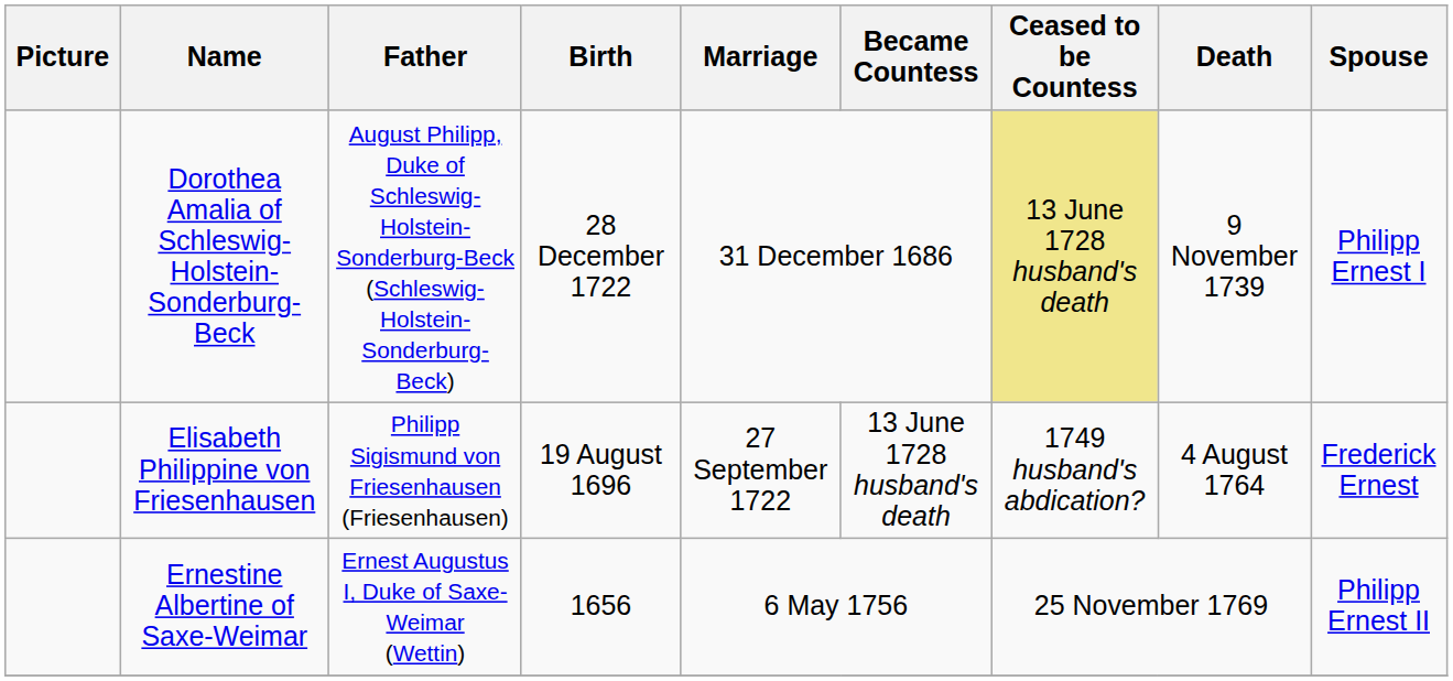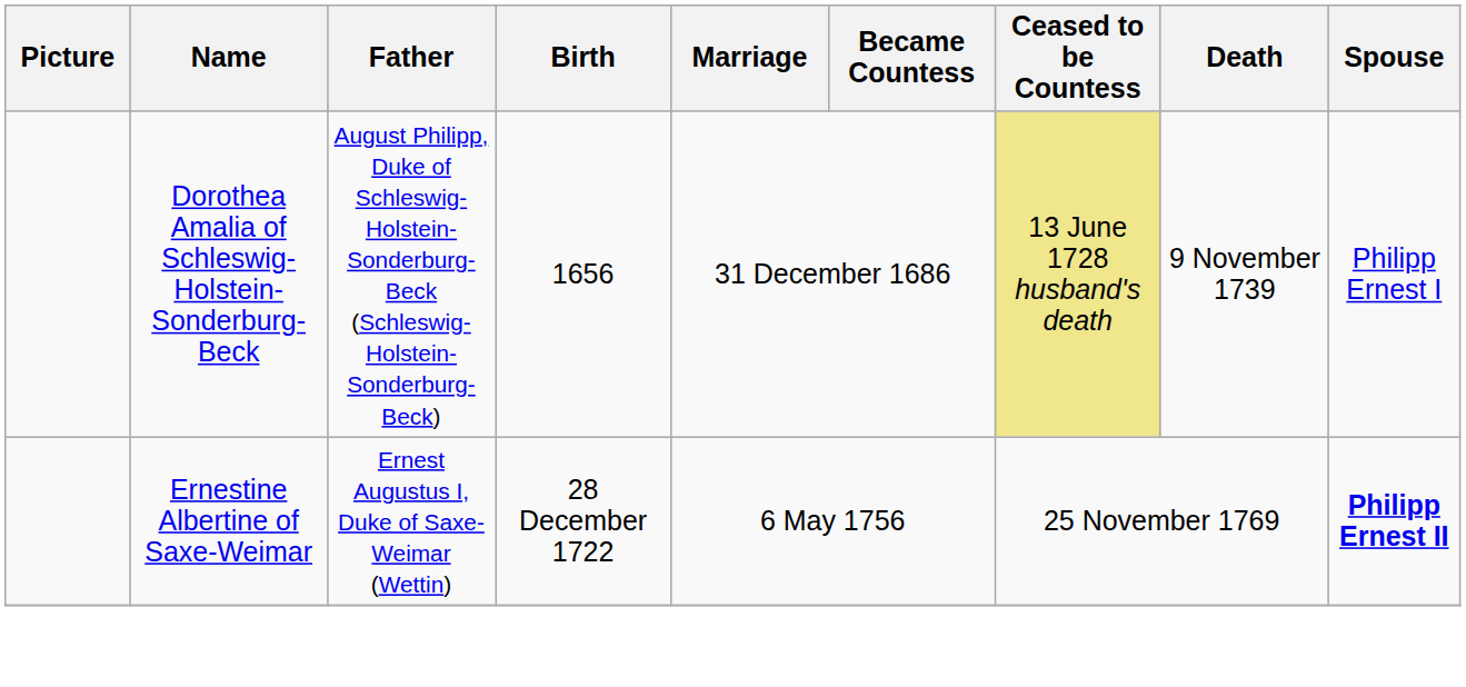 <table width=95% class="wikitable">
 <tr>
 <th width = "6%">Picture</th>
 <th width = "10%">Name</th>
 <th width = "9%">Father</th>
 <th width = "10%">Birth</th>
 <th width = "9%">Marriage</th>
 <th width = "9%">Became Countess</th>
 <th width = "9%">Ceased to be Countess</th>
 <th width = "9%">Death</th>
 <th width = "6%">Spouse</th>
 </tr>
 <tr>
 <td align="center"></td>
 <td align="center"><a href='#'>Dorothea Amalia of Schleswig-Holstein-Sonderburg-Beck</a></td>
 <td align="center"><small><a href='#'>August Philipp, Duke of Schleswig-Holstein-Sonderburg-Beck</a><br>(<a href='#'>Schleswig-Holstein-Sonderburg-Beck</a>)</small></td>
-<td align="center">28 December 1722</td>
+<td align="center">1656</td>
 <td align="center" colspan="2">31 December 1686</td>
 <td align="center" style="background: khaki;">13 June 1728<br><em>husband's death</em></td>
 <td align="center">9 November 1739</td>
 <td align="center"><a href='#'>Philipp Ernest I</a></td>
 </tr>
 <tr>
 <td align="center"></td>
-<td align="center"><a href='#'>Elisabeth Philippine von Friesenhausen</a></td>
-<td align="center"><small><a href='#'>Philipp Sigismund von Friesenhausen</a><br>(Friesenhausen)</small></td>
-<td align="center">19 August 1696</td>
-<td align="center">27 September 1722</td>
-<td align="center">13 June 1728<br><em>husband's death</em></td>
-<td align="center">1749<br><em>husband's abdication?</em></td>
-<td align="center">4 August 1764</td>
-<td align="center"><a href='#'>Frederick Ernest</a></td>
-</tr>
-<tr>
-<td align="center"></td>
 <td align="center"><a href='#'>Ernestine Albertine of Saxe-Weimar</a></td>
 <td align="center"><small><a href='#'>Ernest Augustus I, Duke of Saxe-Weimar</a><br>(<a href='#'>Wettin</a>)</small></td>
-<td align="center">1656</td>
+<td align="center">28 December 1722</td>
 <td align="center" colspan="2">6 May 1756</td>
 <td align="center" colspan="2">25 November 1769</td>
-<td align="center"><a href='#'>Philipp Ernest II</a></td>
+<td align="center"><strong><a href='#'>Philipp Ernest II</a></strong></td>
 </tr>
 <tr>
 </tr>
 </table>
